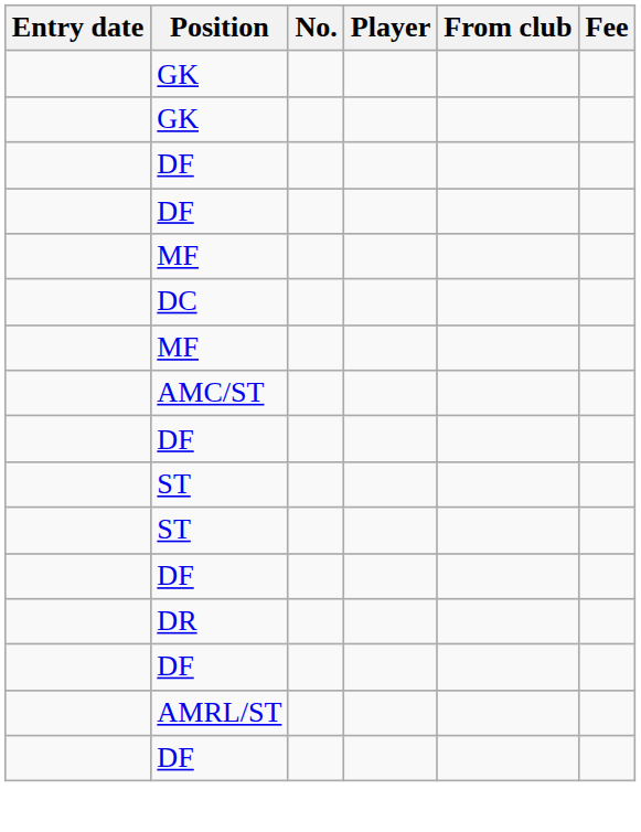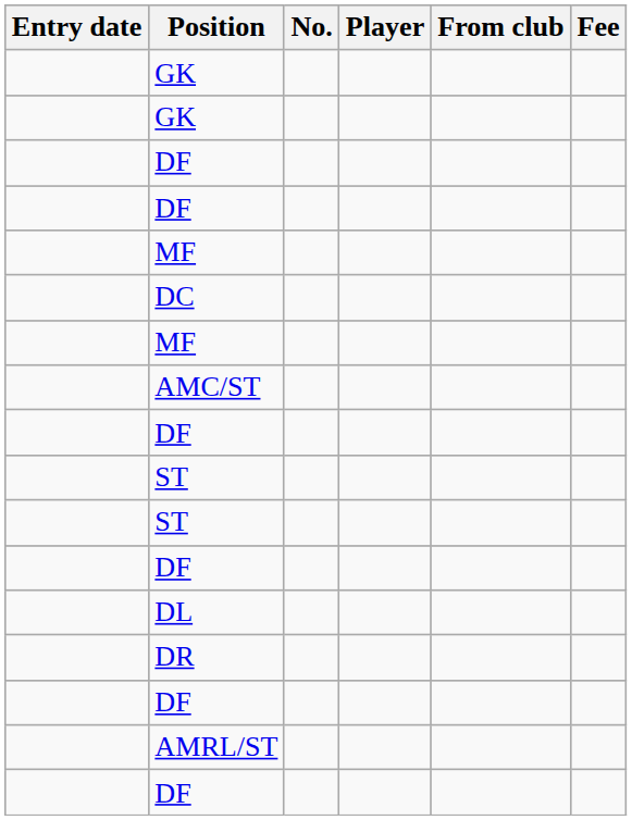 <table class="wikitable sortable">
 <tr>
 <th>Entry date</th>
 <th>Position</th>
 <th>No.</th>
 <th>Player</th>
 <th>From club</th>
 <th>Fee</th>
 </tr>
 <tr>
 <td></td>
 <td><a href='#'>GK</a></td>
 <td></td>
 <td></td>
 <td></td>
 <td></td>
 </tr>
 <tr>
 <td></td>
 <td><a href='#'>GK</a></td>
 <td></td>
 <td></td>
 <td></td>
 <td></td>
 </tr>
 <tr>
 <td></td>
 <td><a href='#'>DF</a></td>
 <td></td>
 <td></td>
 <td></td>
 <td></td>
 </tr>
 <tr>
 <td></td>
 <td><a href='#'>DF</a></td>
 <td></td>
 <td></td>
 <td></td>
 <td></td>
 </tr>
 <tr>
 <td></td>
 <td><a href='#'>MF</a></td>
 <td></td>
 <td></td>
 <td></td>
 <td></td>
 </tr>
 <tr>
 <td></td>
 <td><a href='#'>DC</a></td>
 <td></td>
 <td></td>
 <td></td>
 <td></td>
 </tr>
 <tr>
 <td></td>
 <td><a href='#'>MF</a></td>
 <td></td>
 <td></td>
 <td></td>
 <td></td>
 </tr>
 <tr>
 <td></td>
 <td><a href='#'>AMC/ST</a></td>
 <td></td>
 <td></td>
 <td></td>
 <td></td>
 </tr>
 <tr>
 <td></td>
 <td><a href='#'>DF</a></td>
 <td></td>
 <td></td>
 <td></td>
 <td></td>
 </tr>
 <tr>
 <td></td>
 <td><a href='#'>ST</a></td>
 <td></td>
 <td></td>
 <td></td>
 <td></td>
 </tr>
 <tr>
 <td></td>
 <td><a href='#'>ST</a></td>
 <td></td>
 <td></td>
 <td></td>
 <td></td>
 </tr>
 <tr>
 <td></td>
 <td><a href='#'>DF</a></td>
 <td></td>
 <td></td>
 <td></td>
 <td></td>
 </tr>
 <tr>
 <td></td>
+<td><a href='#'>DL</a></td>
+<td></td>
+<td></td>
+<td></td>
+<td></td>
+</tr>
+<tr>
+<td></td>
 <td><a href='#'>DR</a></td>
 <td></td>
 <td></td>
 <td></td>
 <td></td>
 </tr>
 <tr>
 <td></td>
 <td><a href='#'>DF</a></td>
 <td></td>
 <td></td>
 <td></td>
 <td></td>
 </tr>
 <tr>
 <td></td>
 <td><a href='#'>AMRL/ST</a></td>
 <td></td>
 <td></td>
 <td></td>
 <td></td>
 </tr>
 <tr>
 <td></td>
 <td><a href='#'>DF</a></td>
 <td></td>
 <td></td>
 <td></td>
 <td></td>
 </tr>
 </table>
